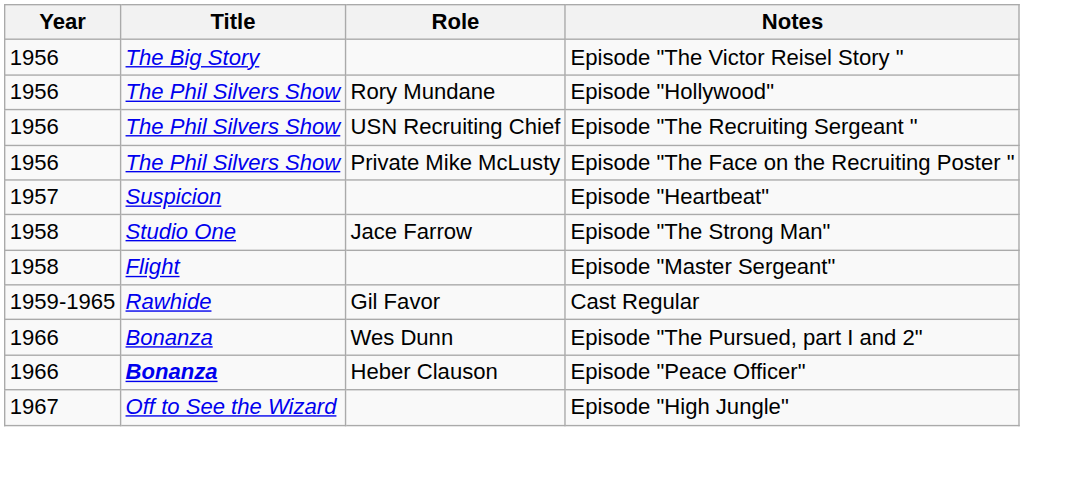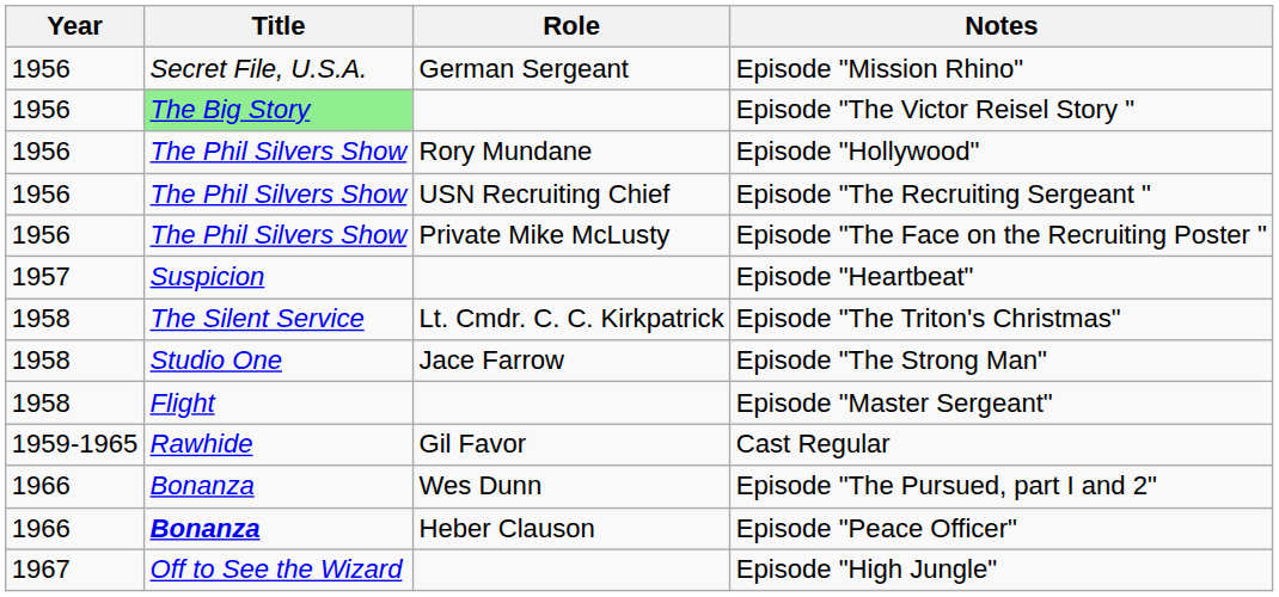 <table class="wikitable plainrowheaders sortable">
 <tr>
 <th scope="col">Year</th>
 <th scope="col">Title</th>
 <th scope="col">Role</th>
 <th scope="col" class="unsortable">Notes</th>
 </tr>
 <tr>
 <td>1956</td>
-<td><em><a href='#'>The Big Story</a></em></td>
+<td><em>Secret File, U.S.A.</em></td>
+<td>German Sergeant</td>
+<td>Episode "Mission Rhino"</td>
+</tr>
+<tr>
+<td>1956</td>
+<td style="background: lightgreen;"><em><a href='#'>The Big Story</a></em></td>
 <td></td>
 <td>Episode "The Victor Reisel Story "</td>
 </tr>
 <tr>
 <td>1956</td>
 <td><em><a href='#'>The Phil Silvers Show</a></em></td>
 <td>Rory Mundane</td>
 <td>Episode "Hollywood"</td>
 </tr>
 <tr>
 <td>1956</td>
 <td><em><a href='#'>The Phil Silvers Show</a></em></td>
 <td>USN Recruiting Chief</td>
 <td>Episode "The Recruiting Sergeant "</td>
 </tr>
 <tr>
 <td>1956</td>
 <td><em><a href='#'>The Phil Silvers Show</a></em></td>
 <td>Private Mike McLusty</td>
 <td>Episode "The Face on the Recruiting Poster "</td>
 </tr>
 <tr>
 <td>1957</td>
 <td><em><a href='#'>Suspicion</a></em></td>
 <td></td>
 <td>Episode "Heartbeat"</td>
+</tr>
+<tr>
+<td>1958</td>
+<td><em><a href='#'>The Silent Service</a></em></td>
+<td>Lt. Cmdr. C. C. Kirkpatrick</td>
+<td>Episode "The Triton's Christmas"</td>
 </tr>
 <tr>
 <td>1958</td>
 <td><em><a href='#'>Studio One</a></em></td>
 <td>Jace Farrow</td>
 <td>Episode "The Strong Man"</td>
 </tr>
 <tr>
 <td>1958</td>
 <td><em><a href='#'>Flight</a></em></td>
 <td></td>
 <td>Episode "Master Sergeant"</td>
 </tr>
 <tr>
 <td>1959-1965</td>
 <td><em><a href='#'>Rawhide</a></em></td>
 <td>Gil Favor</td>
 <td>Cast Regular</td>
 </tr>
 <tr>
 <td>1966</td>
 <td><em><a href='#'>Bonanza</a></em></td>
 <td>Wes Dunn</td>
 <td>Episode "The Pursued, part I and 2"</td>
 </tr>
 <tr>
 <td>1966</td>
 <td><strong><em><a href='#'>Bonanza</a></em></strong></td>
 <td>Heber Clauson</td>
 <td>Episode "Peace Officer"</td>
 </tr>
 <tr>
 <td>1967</td>
 <td><em><a href='#'>Off to See the Wizard</a></em></td>
 <td></td>
 <td>Episode "High Jungle"</td>
 </tr>
 </table>
